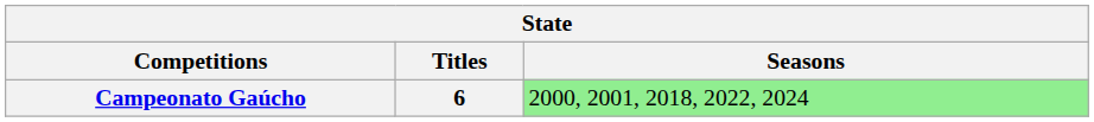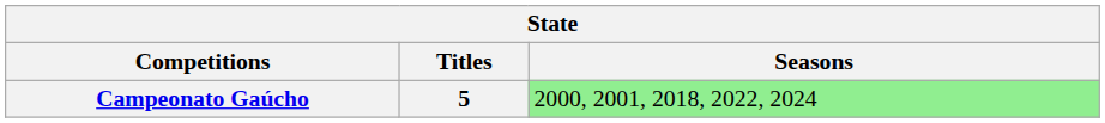 <table class="wikitable">
 <tr>
 <th colspan="3">State</th>
 </tr>
 <tr>
 <th style="width:260px">Competitions</th>
 <th style="width:80px">Titles</th>
 <th style="width:380px">Seasons</th>
 </tr>
 <tr>
 <th style="text-align:center"><a href='#'>Campeonato Gaúcho</a></th>
-<th style="text-align:center"><strong>6</strong></th>
+<th style="text-align:center"><strong>5</strong></th>
 <td align="left" style="background: lightgreen;">2000, 2001, 2018, 2022, 2024</td>
 </tr>
 </table>
